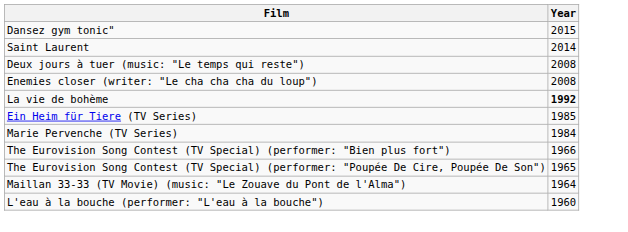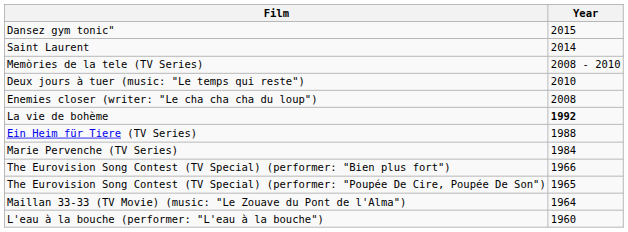 <table class="wikitable">
 <tr>
 <th>Film</th>
 <th>Year</th>
 </tr>
 <tr>
 <td>Dansez gym tonic"</td>
 <td>2015</td>
 </tr>
 <tr>
 <td>Saint Laurent</td>
 <td>2014</td>
 </tr>
 <tr>
+<td>Memòries de la tele (TV Series)</td>
+<td>2008 - 2010</td>
+</tr>
+<tr>
 <td>Deux jours à tuer (music: "Le temps qui reste")</td>
-<td>2008</td>
+<td>2010</td>
 </tr>
 <tr>
 <td>Enemies closer (writer: "Le cha cha cha du loup")</td>
 <td>2008</td>
 </tr>
 <tr>
 <td>La vie de bohème</td>
 <td><strong>1992</strong></td>
 </tr>
 <tr>
 <td><a href='#'>Ein Heim für Tiere</a> (TV Series)</td>
-<td>1985</td>
+<td>1988</td>
 </tr>
 <tr>
 <td>Marie Pervenche (TV Series)</td>
 <td>1984</td>
 </tr>
 <tr>
 <td>The Eurovision Song Contest (TV Special) (performer: "Bien plus fort")</td>
 <td>1966</td>
 </tr>
 <tr>
 <td>The Eurovision Song Contest (TV Special) (performer: "Poupée De Cire, Poupée De Son")</td>
 <td>1965</td>
 </tr>
 <tr>
 <td>Maillan 33-33 (TV Movie) (music: "Le Zouave du Pont de l'Alma")</td>
 <td>1964</td>
 </tr>
 <tr>
 <td>L'eau à la bouche (performer: "L'eau à la bouche")</td>
 <td>1960</td>
 </tr>
 </table>
